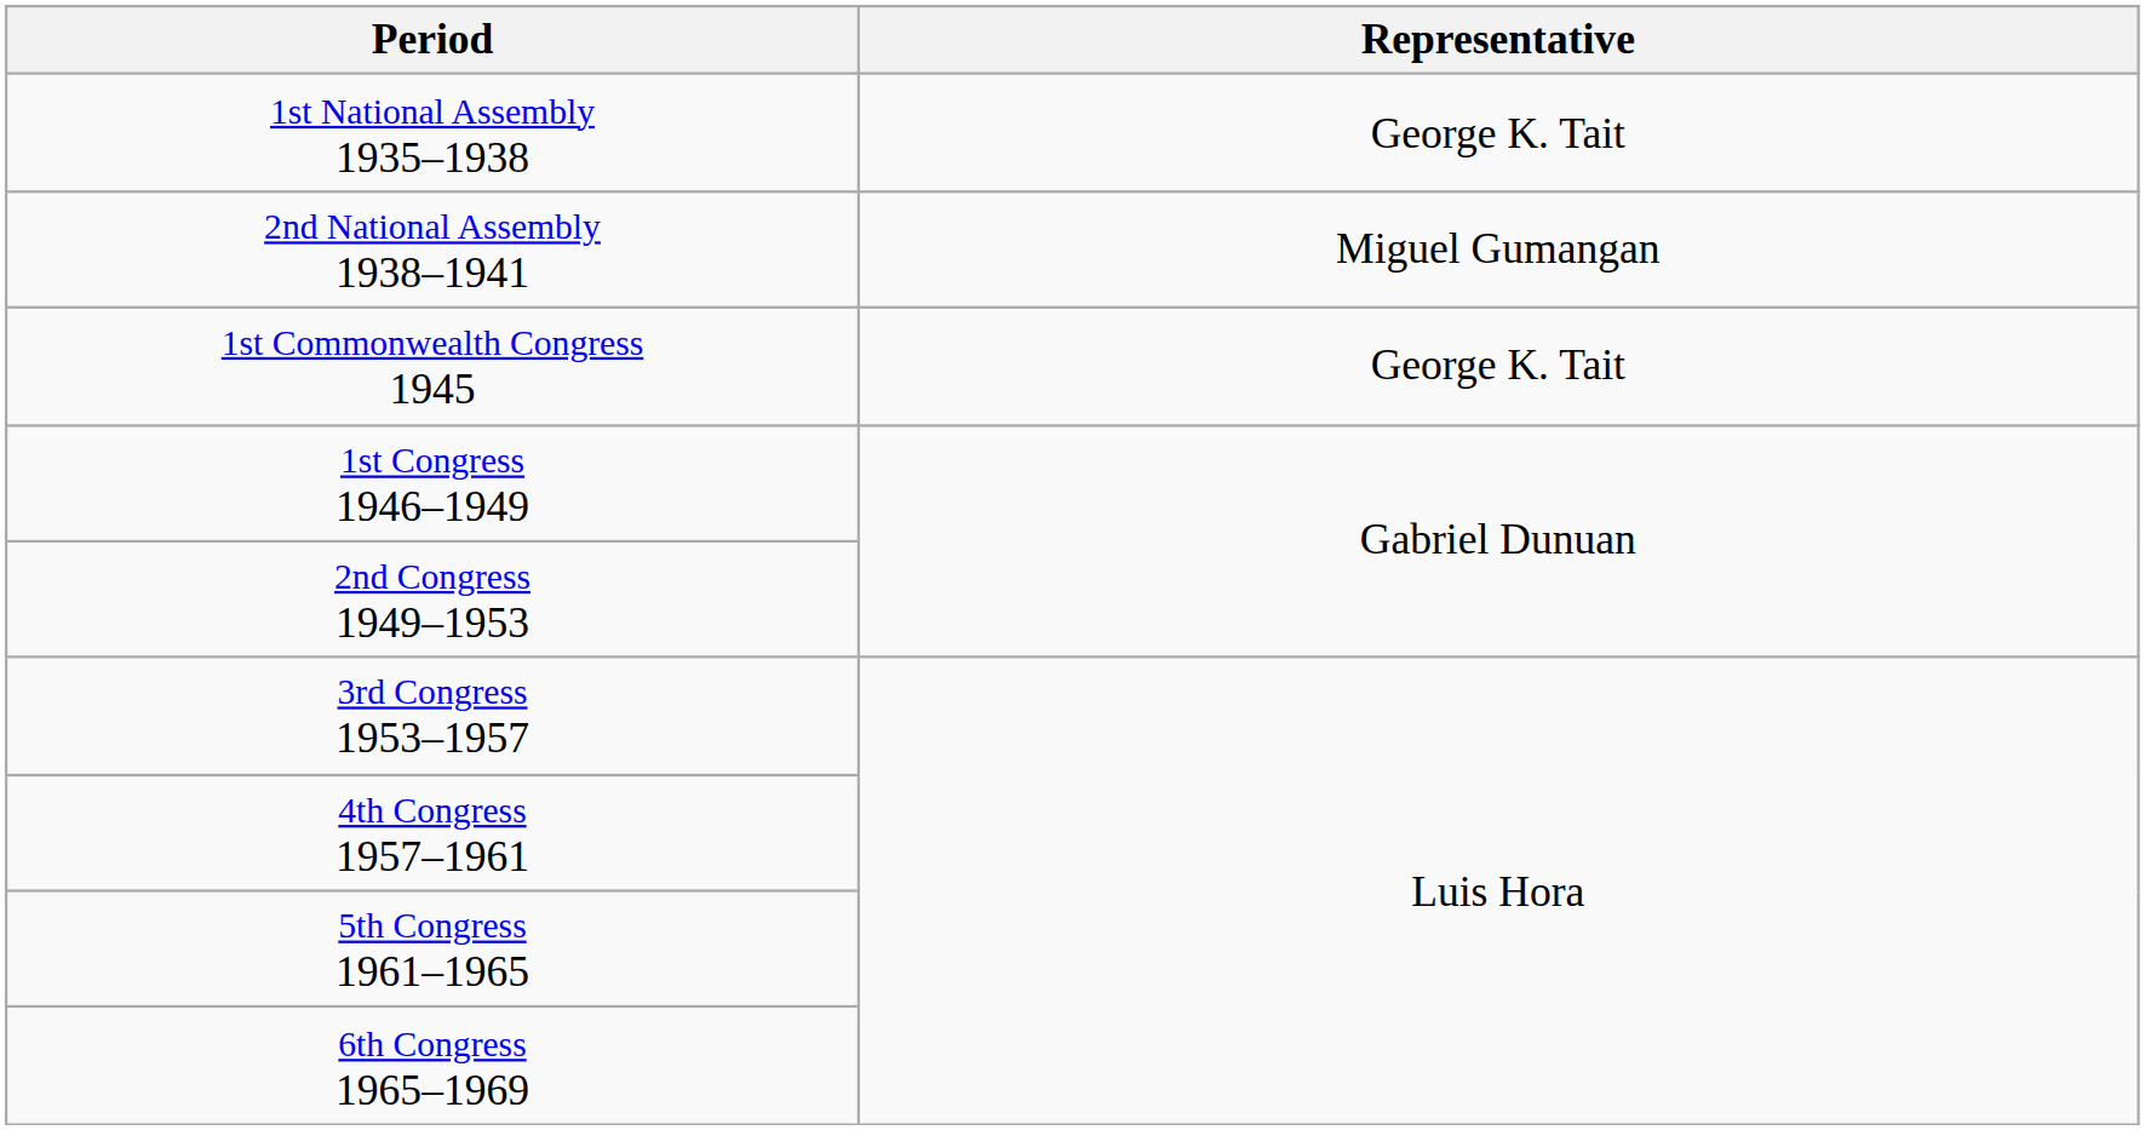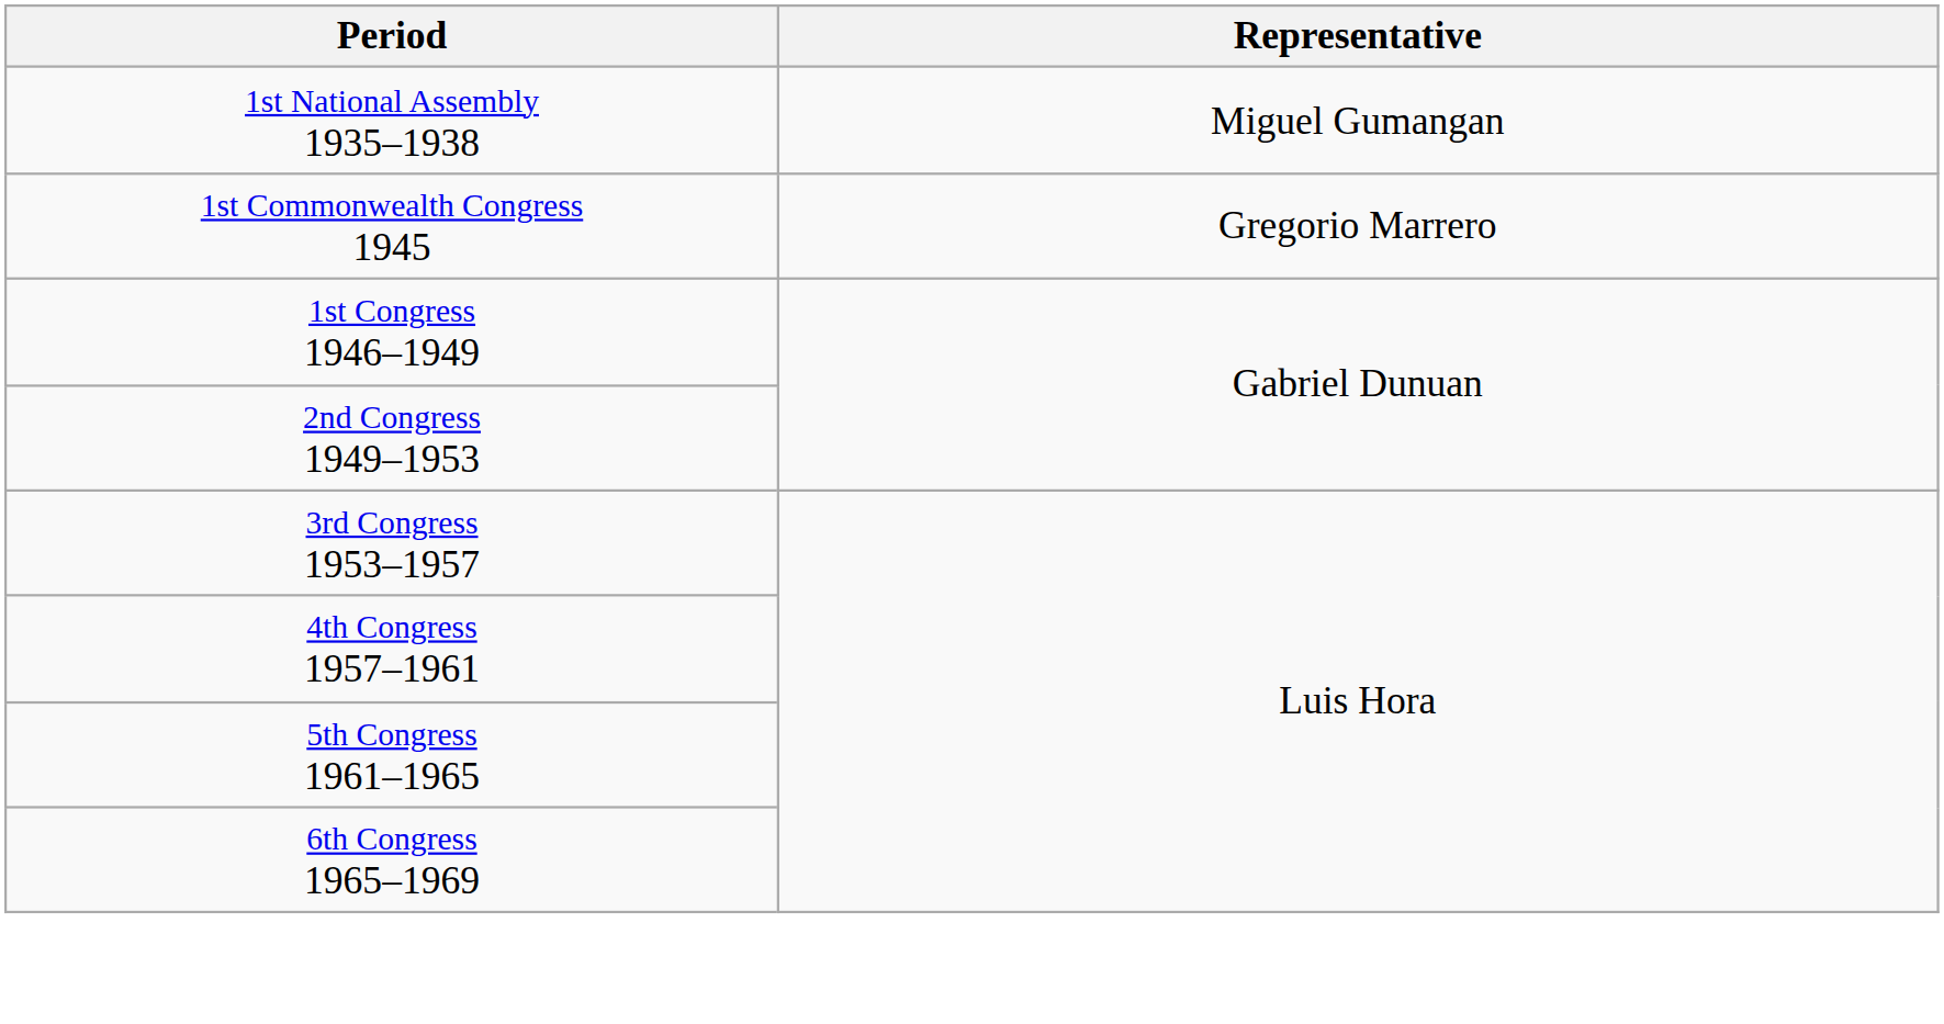 <table class="wikitable" style="text-align:center; width:40%;">
 <tr>
 <th width="40%">Period</th>
 <th>Representative</th>
 </tr>
 <tr>
 <td><small><a href='#'>1st National Assembly</a></small><br>1935–1938</td>
-<td>George K. Tait</td>
-</tr>
-<tr>
-<td><small><a href='#'>2nd National Assembly</a></small><br>1938–1941</td>
 <td>Miguel Gumangan</td>
 </tr>
 <tr>
 <td><small><a href='#'>1st Commonwealth Congress</a></small><br>1945</td>
-<td>George K. Tait</td>
+<td>Gregorio Marrero</td>
 </tr>
 <tr>
 <td><small><a href='#'>1st Congress</a></small><br>1946–1949</td>
 <td rowspan="2">Gabriel Dunuan</td>
 </tr>
 <tr>
 <td><small><a href='#'>2nd Congress</a></small><br>1949–1953</td>
 </tr>
 <tr>
 <td><small><a href='#'>3rd Congress</a></small><br>1953–1957</td>
 <td rowspan="4">Luis Hora</td>
 </tr>
 <tr>
 <td><small><a href='#'>4th Congress</a></small><br>1957–1961</td>
 </tr>
 <tr>
 <td><small><a href='#'>5th Congress</a></small><br>1961–1965</td>
 </tr>
 <tr>
 <td><small><a href='#'>6th Congress</a></small><br>1965–1969</td>
 </tr>
 </table>
